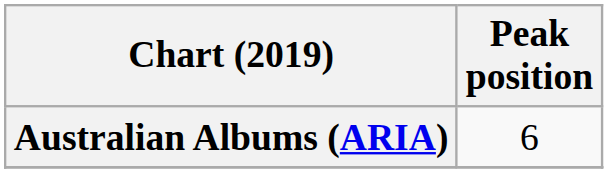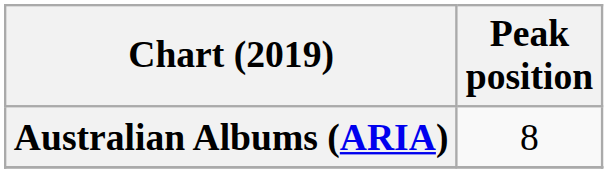 <table class="wikitable sortable plainrowheaders" style="text-align:center">
 <tr>
 <th scope="col">Chart (2019)</th>
 <th scope="col">Peak<br>position</th>
 </tr>
 <tr>
 <th scope="row">Australian Albums (<a href='#'>ARIA</a>)</th>
-<td>6</td>
+<td>8</td>
 </tr>
 <tr>
 </tr>
 <tr>
 </tr>
 <tr>
 </tr>
 <tr>
 </tr>
 <tr>
 </tr>
 </table>
